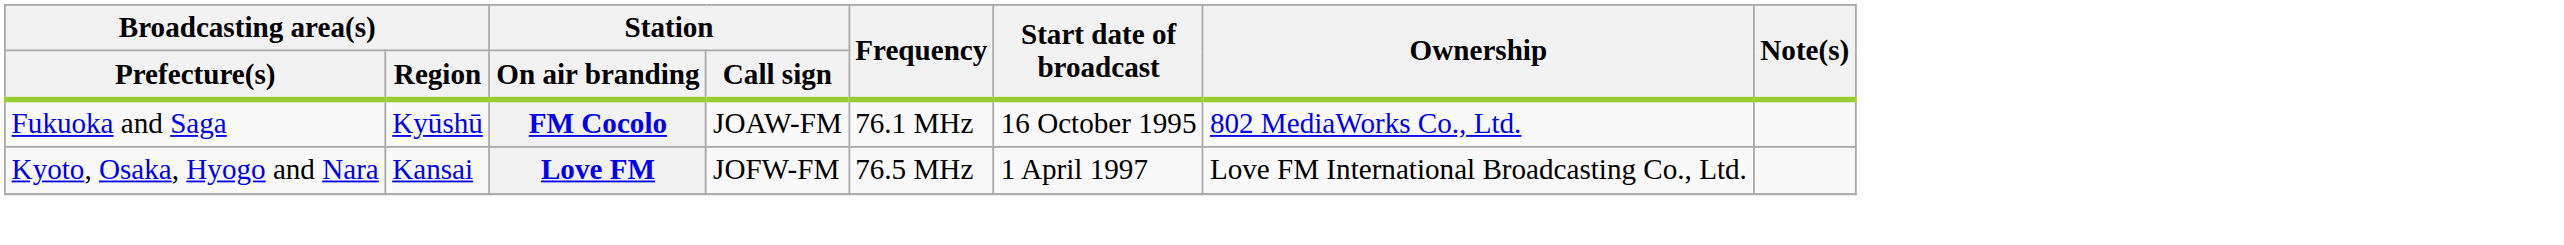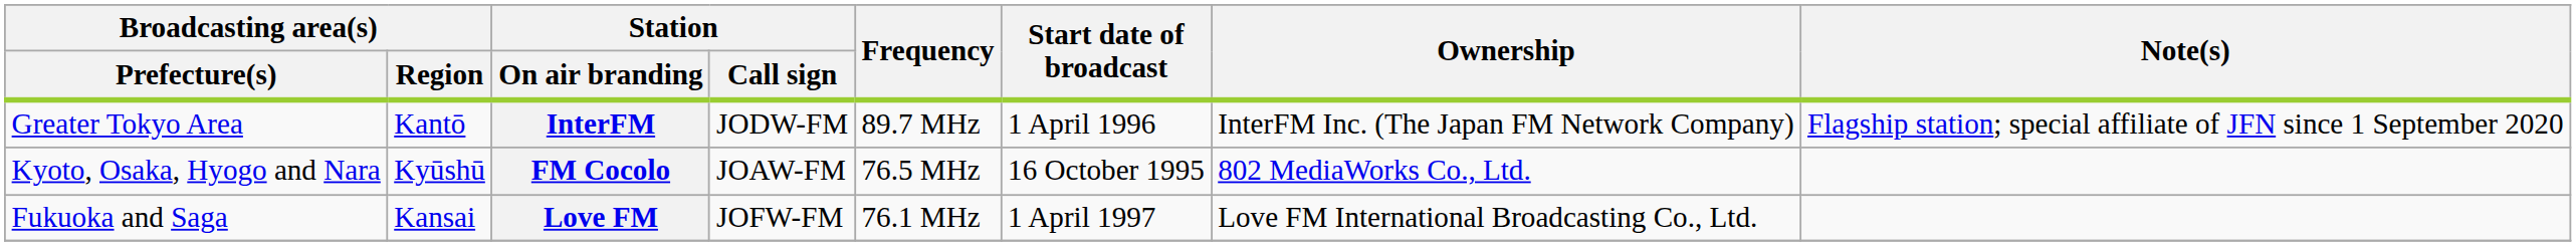 <table class="wikitable sortable">
 <tr>
 <th colspan="2">Broadcasting area(s)</th>
 <th colspan="2">Station</th>
 <th rowspan="2" style="border-bottom:3px solid yellowgreen;">Frequency</th>
 <th rowspan="2" style="border-bottom:3px solid yellowgreen;">Start date of<br>broadcast</th>
 <th rowspan="2" style="border-bottom:3px solid yellowgreen;">Ownership</th>
 <th rowspan="2" style="border-bottom:3px solid yellowgreen;">Note(s)</th>
 </tr>
 <tr>
 <th style="border-bottom:3px solid yellowgreen;">Prefecture(s)</th>
 <th style="border-bottom:3px solid yellowgreen;">Region</th>
 <th style="border-bottom:3px solid yellowgreen;">On air branding</th>
 <th style="border-bottom:3px solid yellowgreen;">Call sign</th>
 </tr>
 <tr>
-<td><a href='#'>Fukuoka</a> and <a href='#'>Saga</a></td>
+<td><a href='#'>Greater Tokyo Area</a></td>
+<td><a href='#'>Kantō</a></td>
+<th><a href='#'>InterFM</a></th>
+<td>JODW-FM</td>
+<td>89.7 MHz</td>
+<td>1 April 1996</td>
+<td>InterFM Inc. (The Japan FM Network Company)</td>
+<td><a href='#'>Flagship station</a>; special affiliate of <a href='#'>JFN</a> since 1 September 2020</td>
+</tr>
+<tr>
+<td><a href='#'>Kyoto</a>, <a href='#'>Osaka</a>, <a href='#'>Hyogo</a> and <a href='#'>Nara</a></td>
 <td><a href='#'>Kyūshū</a></td>
 <th><a href='#'>FM Cocolo</a></th>
 <td>JOAW-FM</td>
-<td>76.1 MHz</td>
+<td>76.5 MHz</td>
 <td>16 October 1995</td>
 <td><a href='#'>802 MediaWorks Co., Ltd.</a></td>
 <td></td>
 </tr>
 <tr>
-<td><a href='#'>Kyoto</a>, <a href='#'>Osaka</a>, <a href='#'>Hyogo</a> and <a href='#'>Nara</a></td>
+<td><a href='#'>Fukuoka</a> and <a href='#'>Saga</a></td>
 <td><a href='#'>Kansai</a></td>
 <th><a href='#'>Love FM</a></th>
 <td>JOFW-FM</td>
-<td>76.5 MHz</td>
+<td>76.1 MHz</td>
 <td>1 April 1997</td>
 <td>Love FM International Broadcasting Co., Ltd.</td>
 <td></td>
 </tr>
 <tr>
 </tr>
 </table>
